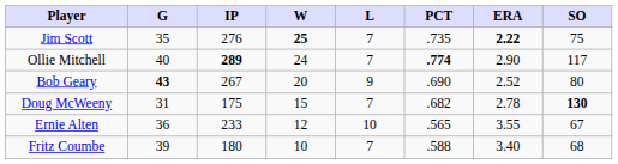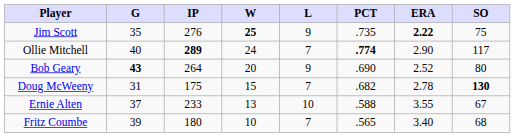 <table class="wikitable sortable">
 <tr>
 <th style="background:#ddf; width:16%;">Player</th>
 <th style="background:#ddf; width:9%;">G</th>
 <th style="background:#ddf; width:9%;">IP</th>
 <th style="background:#ddf; width:9%;">W</th>
 <th style="background:#ddf; width:9%;">L</th>
 <th style="background:#ddf; width:9%;">PCT</th>
 <th style="background:#ddf; width:9%;">ERA</th>
 <th style="background:#ddf; width:9%;">SO</th>
 </tr>
 <tr style="text-align:center;">
 <td><a href='#'>Jim Scott</a></td>
 <td>35</td>
 <td>276</td>
 <td><strong>25</strong></td>
-<td>7</td>
+<td>9</td>
 <td>.735</td>
 <td><strong>2.22</strong></td>
 <td>75</td>
 </tr>
 <tr style="text-align:center;">
 <td>Ollie Mitchell</td>
 <td>40</td>
 <td><strong>289</strong></td>
 <td>24</td>
 <td>7</td>
 <td><strong>.774</strong></td>
 <td>2.90</td>
 <td>117</td>
 </tr>
 <tr style="text-align:center;">
 <td><a href='#'>Bob Geary</a></td>
 <td><strong>43</strong></td>
-<td>267</td>
+<td>264</td>
 <td>20</td>
 <td>9</td>
 <td>.690</td>
 <td>2.52</td>
 <td>80</td>
 </tr>
 <tr style="text-align:center;">
 <td><a href='#'>Doug McWeeny</a></td>
 <td>31</td>
 <td>175</td>
 <td>15</td>
 <td>7</td>
 <td>.682</td>
 <td>2.78</td>
 <td><strong>130</strong></td>
 </tr>
 <tr style="text-align:center;">
 <td><a href='#'>Ernie Alten</a></td>
-<td>36</td>
+<td>37</td>
 <td>233</td>
-<td>12</td>
+<td>13</td>
 <td>10</td>
-<td>.565</td>
+<td>.588</td>
 <td>3.55</td>
 <td>67</td>
 </tr>
 <tr style="text-align:center;">
 <td><a href='#'>Fritz Coumbe</a></td>
 <td>39</td>
 <td>180</td>
 <td>10</td>
 <td>7</td>
-<td>.588</td>
+<td>.565</td>
 <td>3.40</td>
 <td>68</td>
 </tr>
 </table>
